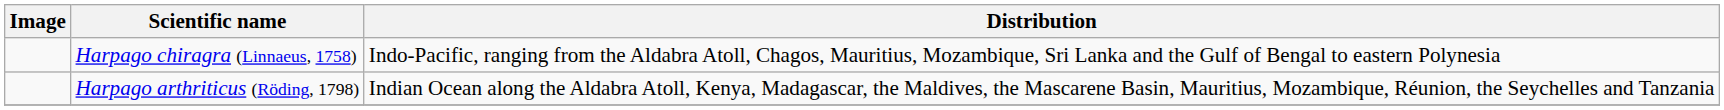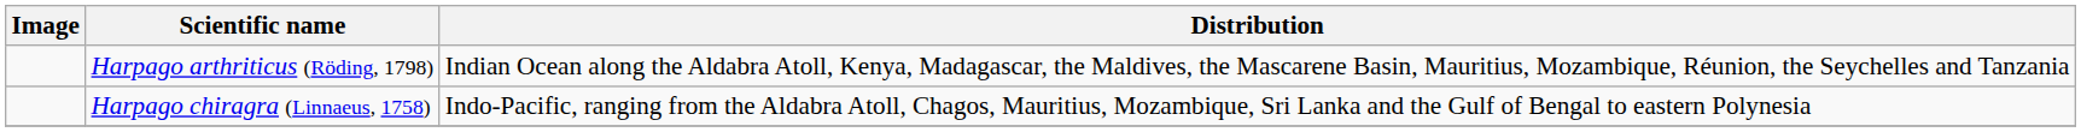 <table class="wikitable">
 <tr>
 <th>Image</th>
 <th>Scientific name</th>
 <th>Distribution</th>
 </tr>
 <tr>
 <td></td>
+<td><em><a href='#'>Harpago arthriticus</a></em> <small>(<a href='#'>Röding</a>, 1798)</small></td>
+<td>Indian Ocean along the Aldabra Atoll, Kenya, Madagascar, the Maldives, the Mascarene Basin, Mauritius, Mozambique, Réunion, the Seychelles and Tanzania</td>
+</tr>
+<tr>
+<td></td>
 <td><em><a href='#'>Harpago chiragra</a></em> <small>(<a href='#'>Linnaeus</a>, <a href='#'>1758</a>)</small></td>
 <td>Indo-Pacific, ranging from the Aldabra Atoll, Chagos, Mauritius, Mozambique, Sri Lanka and the Gulf of Bengal to eastern Polynesia</td>
 </tr>
 <tr>
-<td></td>
-<td><em><a href='#'>Harpago arthriticus</a></em> <small>(<a href='#'>Röding</a>, 1798)</small></td>
-<td>Indian Ocean along the Aldabra Atoll, Kenya, Madagascar, the Maldives, the Mascarene Basin, Mauritius, Mozambique, Réunion, the Seychelles and Tanzania</td>
-</tr>
-<tr>
 </tr>
 </table>
